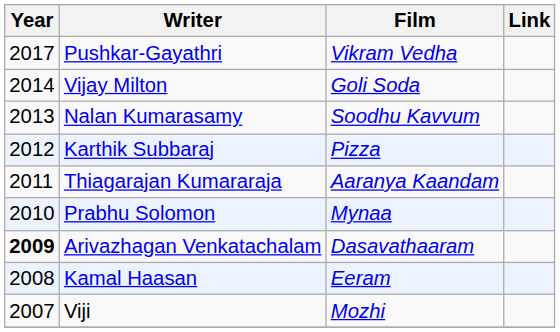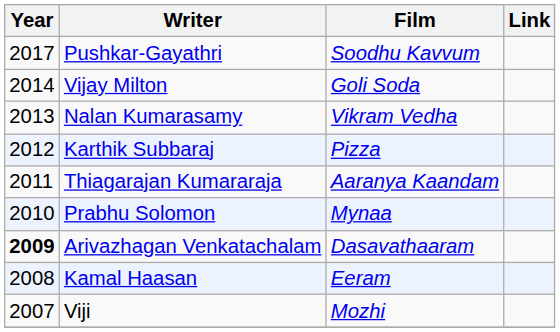 <table class="wikitable">
 <tr style="background:#d1e4fd;">
 <th>Year</th>
 <th>Writer</th>
 <th>Film</th>
 <th>Link</th>
 </tr>
 <tr>
 <td>2017</td>
 <td><a href='#'>Pushkar-Gayathri</a></td>
-<td><em><a href='#'>Vikram Vedha</a></em></td>
+<td><em><a href='#'>Soodhu Kavvum</a></em></td>
 <td></td>
 </tr>
 <tr>
 <td>2014</td>
 <td><a href='#'>Vijay Milton</a></td>
 <td><em><a href='#'>Goli Soda</a></em></td>
 <td></td>
 </tr>
 <tr>
 <td>2013</td>
 <td><a href='#'>Nalan Kumarasamy</a></td>
-<td><em><a href='#'>Soodhu Kavvum</a></em></td>
+<td><em><a href='#'>Vikram Vedha</a></em></td>
 <td></td>
 </tr>
 <tr style="background:#edf3fe;">
 <td>2012</td>
 <td><a href='#'>Karthik Subbaraj</a></td>
 <td><em><a href='#'>Pizza</a></em></td>
 <td></td>
 </tr>
 <tr>
 <td>2011</td>
 <td><a href='#'>Thiagarajan Kumararaja</a></td>
 <td><em><a href='#'>Aaranya Kaandam</a></em></td>
 <td></td>
 </tr>
 <tr style="background:#edf3fe;">
 <td>2010</td>
 <td><a href='#'>Prabhu Solomon</a></td>
 <td><em><a href='#'>Mynaa</a></em></td>
 <td></td>
 </tr>
 <tr>
 <td><strong>2009</strong></td>
 <td><a href='#'>Arivazhagan Venkatachalam</a></td>
 <td><em><a href='#'>Dasavathaaram</a></em></td>
 <td></td>
 </tr>
 <tr style="background:#edf3fe;">
 <td>2008</td>
 <td><a href='#'>Kamal Haasan</a></td>
 <td><em><a href='#'>Eeram</a></em></td>
 <td></td>
 </tr>
 <tr>
 <td>2007</td>
 <td>Viji</td>
 <td><em><a href='#'>Mozhi</a></em></td>
 <td></td>
 </tr>
 <tr>
 </tr>
 </table>
